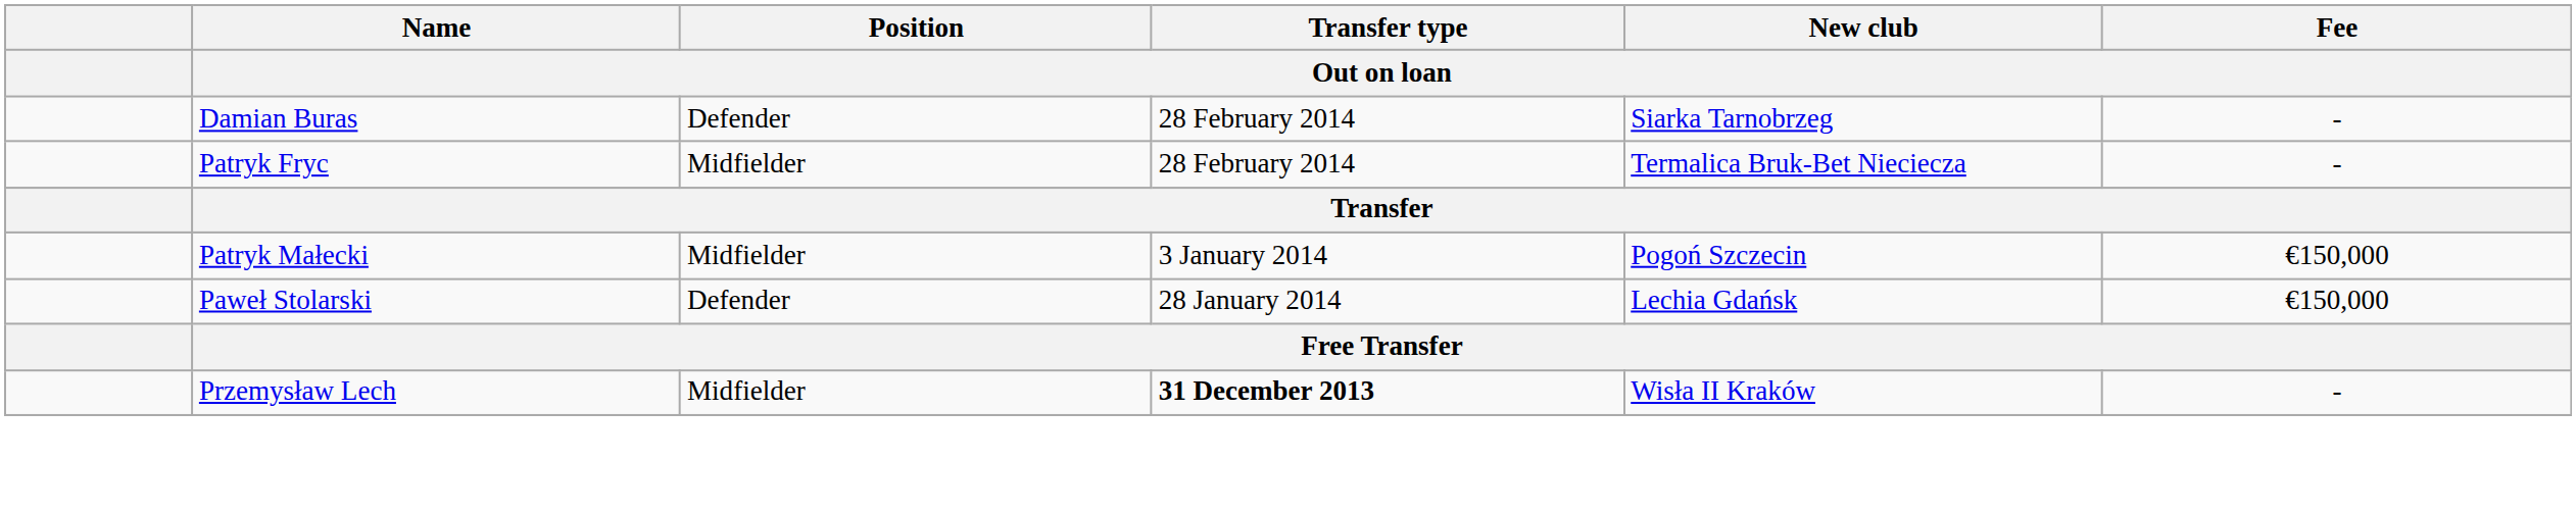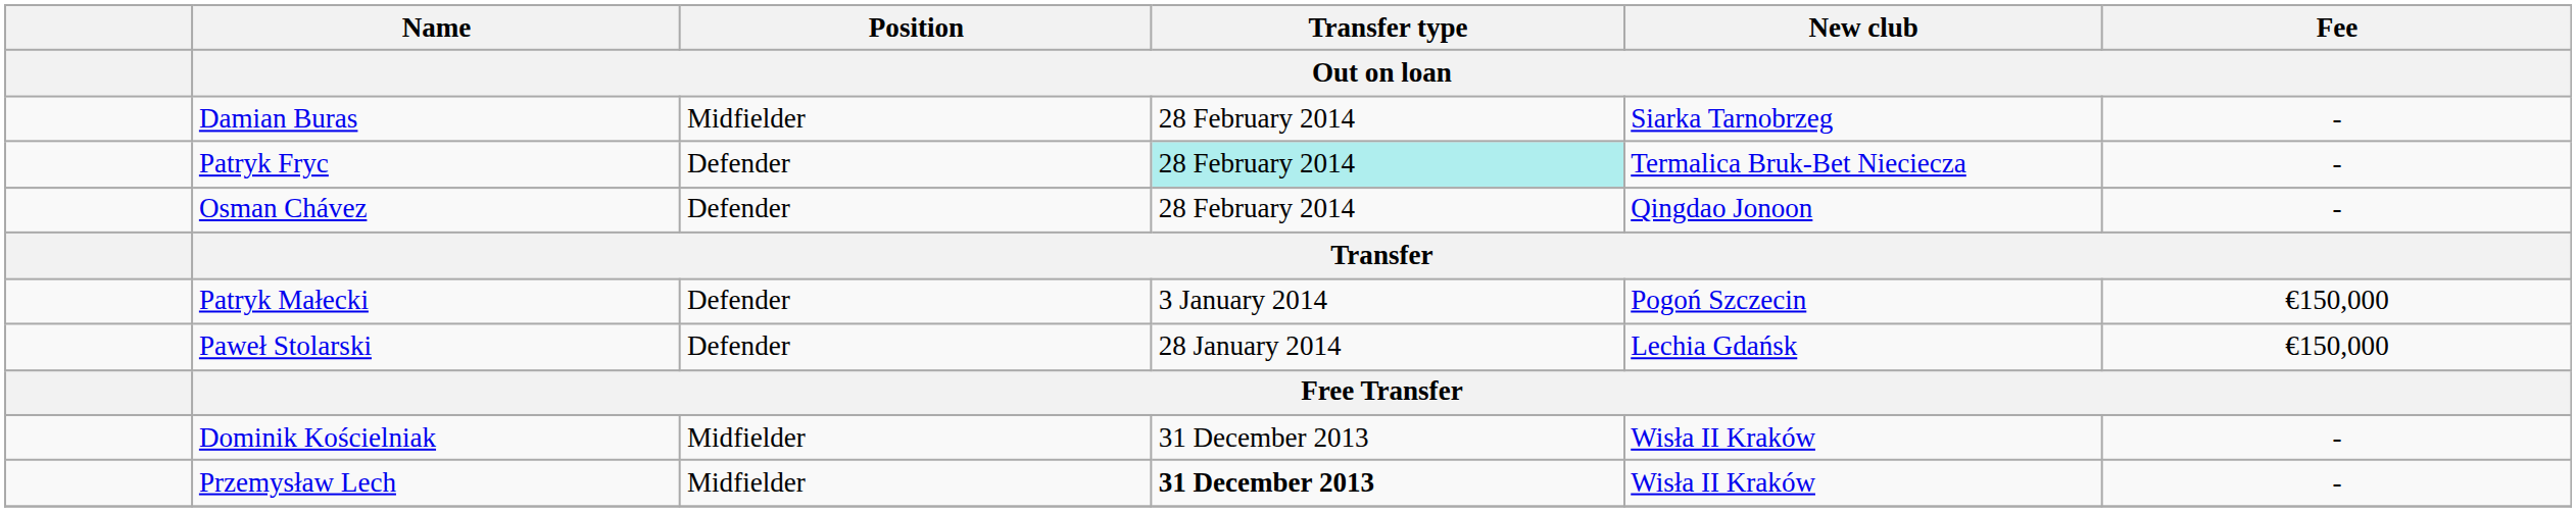 <table class="wikitable" style="width:100%; font-size:85%;">
 <tr>
 <th width="2%"></th>
 <th width="5%">Name</th>
 <th width="5%">Position</th>
 <th width="5%">Transfer type</th>
 <th width="5%">New club</th>
 <th width="5%">Fee</th>
 </tr>
 <tr>
 <th></th>
 <th colspan="5" align="center">Out on loan</th>
 </tr>
 <tr>
 <td align=center></td>
 <td align=left> <a href='#'>Damian Buras</a></td>
-<td align=left>Defender</td>
+<td align=left>Midfielder</td>
 <td align=left>28 February 2014</td>
 <td align=left> <a href='#'>Siarka Tarnobrzeg</a></td>
 <td align=center>-</td>
 </tr>
 <tr>
 <td align=center></td>
 <td align=left> <a href='#'>Patryk Fryc</a></td>
-<td align=left>Midfielder</td>
+<td align=left>Defender</td>
+<td align=left style="background: paleturquoise;">28 February 2014</td>
+<td align=left> <a href='#'>Termalica Bruk-Bet Nieciecza</a></td>
+<td align=center>-</td>
+</tr>
+<tr>
+<td align=center></td>
+<td align=left> <a href='#'>Osman Chávez</a></td>
+<td align=left>Defender</td>
 <td align=left>28 February 2014</td>
-<td align=left> <a href='#'>Termalica Bruk-Bet Nieciecza</a></td>
+<td align=left> <a href='#'>Qingdao Jonoon</a></td>
 <td align=center>-</td>
 </tr>
 <tr>
 <th></th>
 <th colspan="5" align="center">Transfer</th>
 </tr>
 <tr>
 <td align=center></td>
 <td align=left> <a href='#'>Patryk Małecki</a></td>
-<td align=left>Midfielder</td>
+<td align=left>Defender</td>
 <td align=left>3 January 2014</td>
 <td align=left> <a href='#'>Pogoń Szczecin</a></td>
 <td align=center>€150,000</td>
 </tr>
 <tr>
 <td align=center></td>
 <td align=left> <a href='#'>Paweł Stolarski</a></td>
 <td align=left>Defender</td>
 <td align=left>28 January 2014</td>
 <td align=left> <a href='#'>Lechia Gdańsk</a></td>
 <td align=center>€150,000</td>
 </tr>
 <tr>
 <th></th>
 <th colspan="5" align="center">Free Transfer</th>
 </tr>
 <tr>
 <td align=center></td>
+<td align=left> <a href='#'>Dominik Kościelniak</a></td>
+<td align=left>Midfielder</td>
+<td align=left>31 December 2013</td>
+<td align=left> <a href='#'>Wisła II Kraków</a></td>
+<td align=center>-</td>
+</tr>
+<tr>
+<td align=center></td>
 <td align=left> <a href='#'>Przemysław Lech</a></td>
 <td align=left>Midfielder</td>
 <td align=left><strong>31 December 2013</strong></td>
 <td align=left> <a href='#'>Wisła II Kraków</a></td>
 <td align=center>-</td>
 </tr>
 <tr>
 </tr>
 </table>
